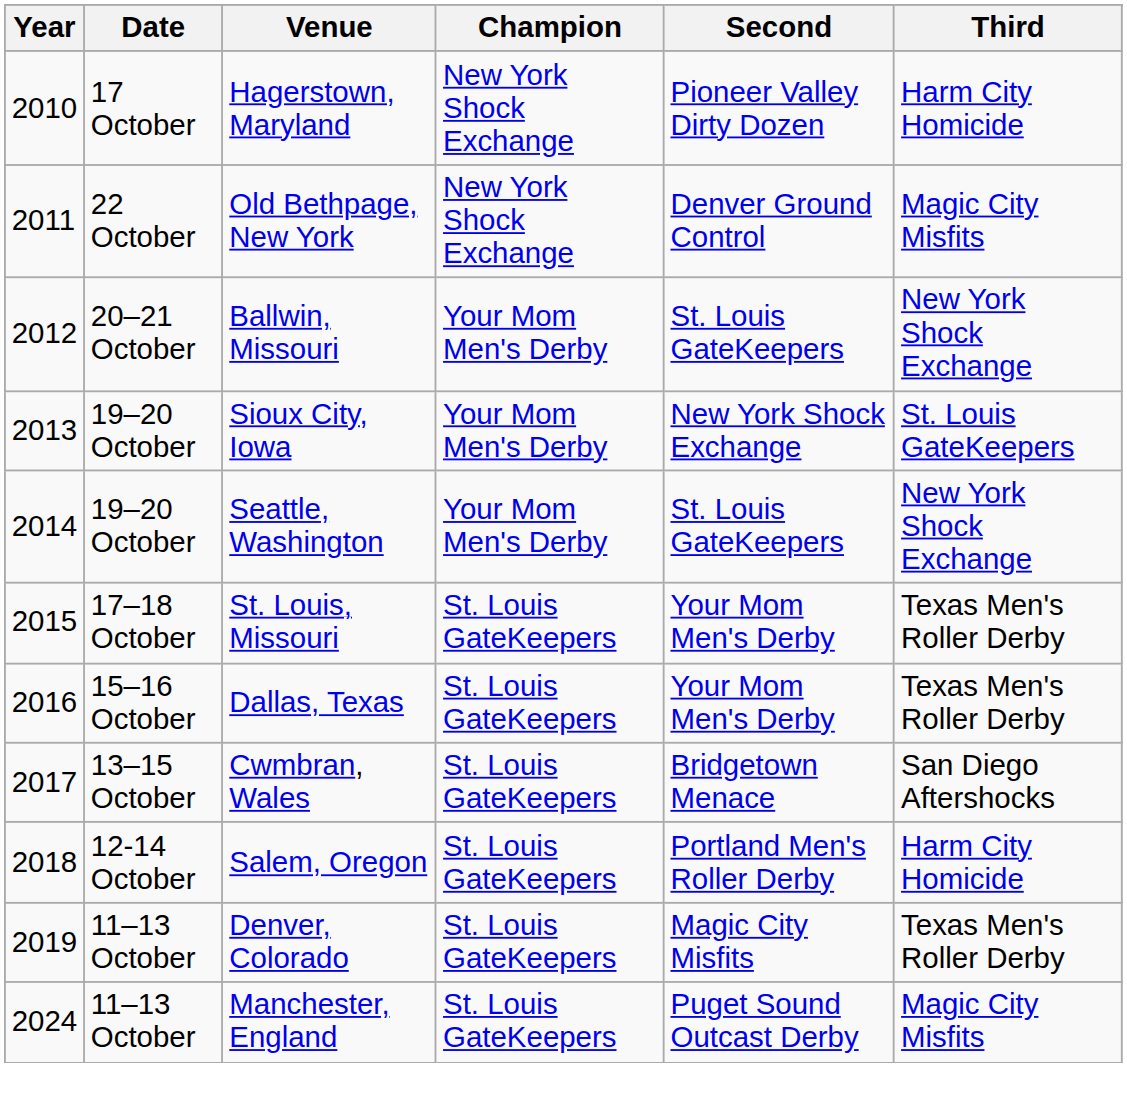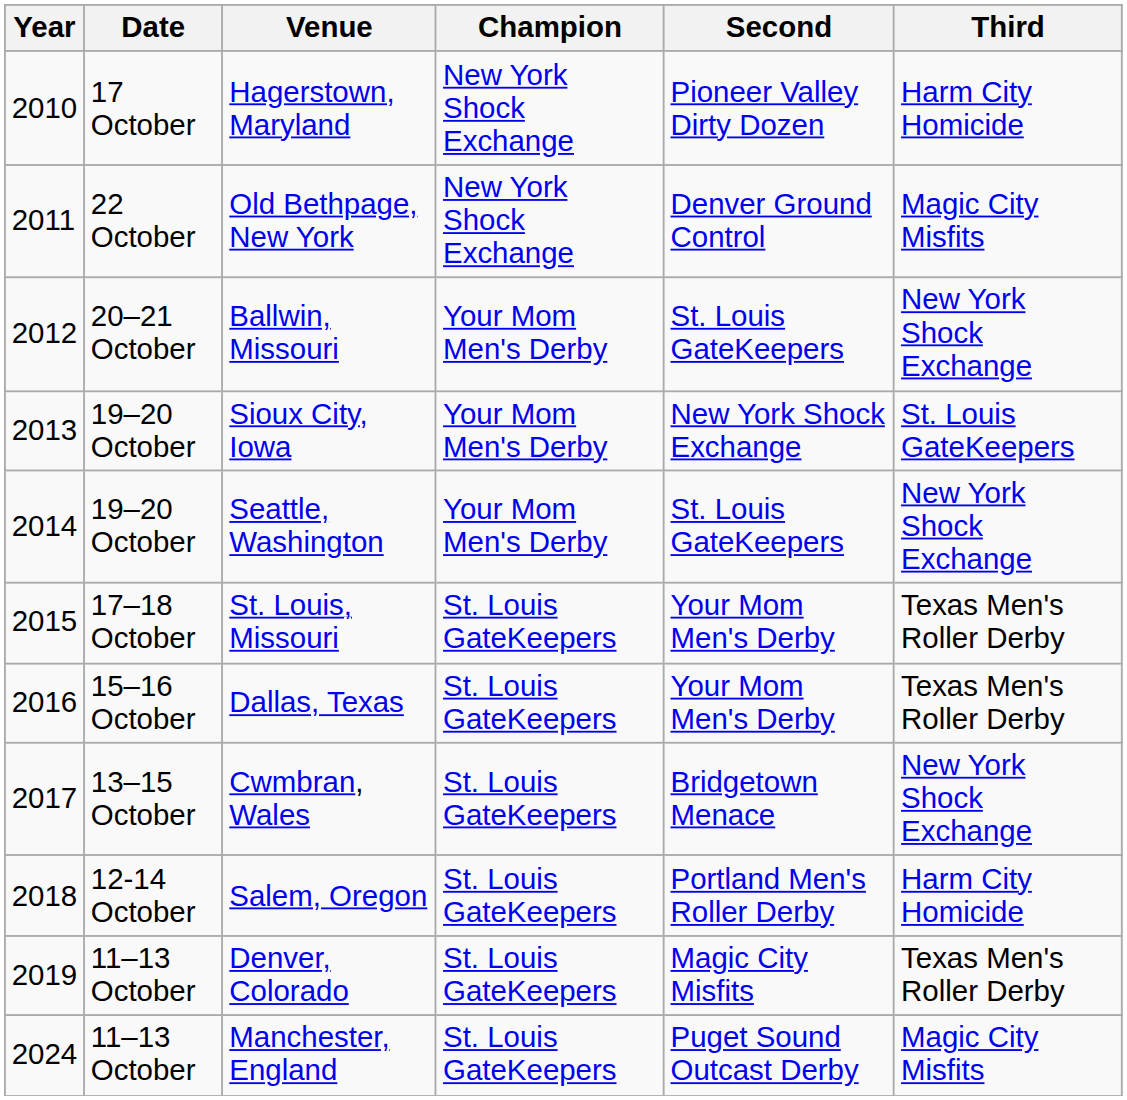 <table class="wikitable sortable">
 <tr>
 <th>Year</th>
 <th>Date</th>
 <th>Venue</th>
 <th>Champion</th>
 <th>Second</th>
 <th>Third</th>
 </tr>
 <tr>
 <td>2010</td>
 <td>17 October</td>
 <td><a href='#'>Hagerstown, Maryland</a></td>
 <td><a href='#'>New York Shock Exchange</a></td>
 <td><a href='#'>Pioneer Valley Dirty Dozen</a></td>
 <td><a href='#'>Harm City Homicide</a></td>
 </tr>
 <tr>
 <td>2011</td>
 <td>22 October</td>
 <td><a href='#'>Old Bethpage, New York</a></td>
 <td><a href='#'>New York Shock Exchange</a></td>
 <td><a href='#'>Denver Ground Control</a></td>
 <td><a href='#'>Magic City Misfits</a></td>
 </tr>
 <tr>
 <td>2012</td>
 <td>20–21 October</td>
 <td><a href='#'>Ballwin, Missouri</a></td>
 <td><a href='#'>Your Mom Men's Derby</a></td>
 <td><a href='#'>St. Louis GateKeepers</a></td>
 <td><a href='#'>New York Shock Exchange</a></td>
 </tr>
 <tr>
 <td>2013</td>
 <td>19–20 October</td>
 <td><a href='#'>Sioux City, Iowa</a></td>
 <td><a href='#'>Your Mom Men's Derby</a></td>
 <td><a href='#'>New York Shock Exchange</a></td>
 <td><a href='#'>St. Louis GateKeepers</a></td>
 </tr>
 <tr>
 <td>2014</td>
 <td>19–20 October</td>
 <td><a href='#'>Seattle, Washington</a></td>
 <td><a href='#'>Your Mom Men's Derby</a></td>
 <td><a href='#'>St. Louis GateKeepers</a></td>
 <td><a href='#'>New York Shock Exchange</a></td>
 </tr>
 <tr>
 <td>2015</td>
 <td>17–18 October</td>
 <td><a href='#'>St. Louis, Missouri</a></td>
 <td><a href='#'>St. Louis GateKeepers</a></td>
 <td><a href='#'>Your Mom Men's Derby</a></td>
 <td>Texas Men's Roller Derby</td>
 </tr>
 <tr>
 <td>2016</td>
 <td>15–16 October</td>
 <td><a href='#'>Dallas, Texas</a></td>
 <td><a href='#'>St. Louis GateKeepers</a></td>
 <td><a href='#'>Your Mom Men's Derby</a></td>
 <td>Texas Men's Roller Derby</td>
 </tr>
 <tr>
 <td>2017</td>
 <td>13–15 October</td>
 <td><a href='#'>Cwmbran</a>, <a href='#'>Wales</a></td>
 <td><a href='#'>St. Louis GateKeepers</a></td>
 <td><a href='#'>Bridgetown Menace</a></td>
-<td>San Diego Aftershocks</td>
+<td><a href='#'>New York Shock Exchange</a></td>
 </tr>
 <tr>
 <td>2018</td>
 <td>12-14 October</td>
 <td><a href='#'>Salem, Oregon</a></td>
 <td><a href='#'>St. Louis GateKeepers</a></td>
 <td><a href='#'>Portland Men's Roller Derby</a></td>
 <td><a href='#'>Harm City Homicide</a></td>
 </tr>
 <tr>
 <td>2019</td>
 <td>11–13 October</td>
 <td><a href='#'>Denver, Colorado</a></td>
 <td><a href='#'>St. Louis GateKeepers</a></td>
 <td><a href='#'>Magic City Misfits</a></td>
 <td>Texas Men's Roller Derby</td>
 </tr>
 <tr>
 <td>2024</td>
 <td>11–13 October</td>
 <td><a href='#'>Manchester, England</a></td>
 <td><a href='#'>St. Louis GateKeepers</a></td>
 <td><a href='#'>Puget Sound Outcast Derby</a></td>
 <td><a href='#'>Magic City Misfits</a></td>
 </tr>
 </table>
